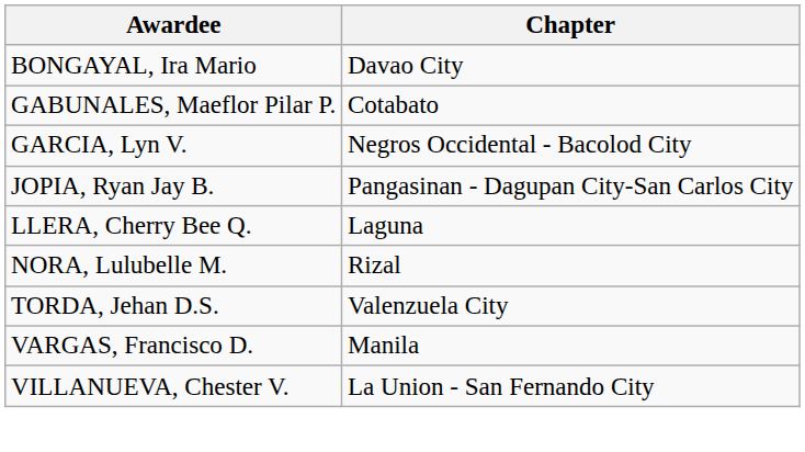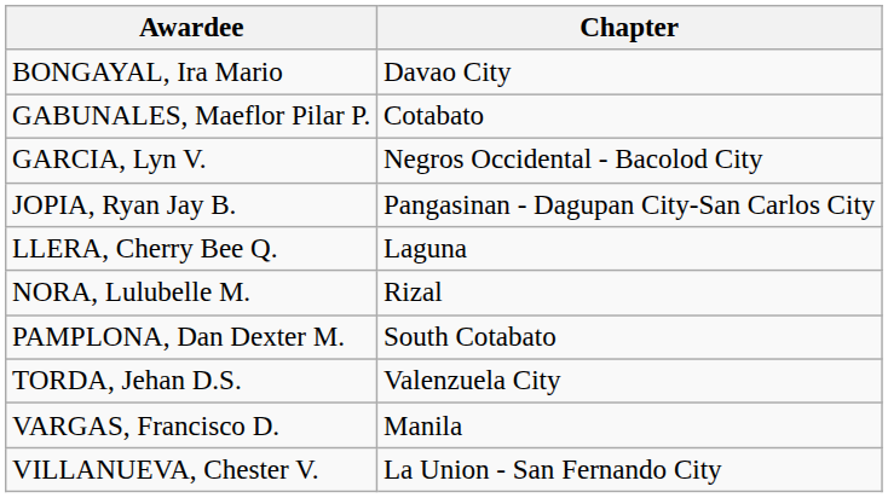 <table class="wikitable">
 <tr>
 <th>Awardee</th>
 <th>Chapter</th>
 </tr>
 <tr>
 <td>BONGAYAL, Ira Mario</td>
 <td>Davao City</td>
 </tr>
 <tr>
 <td>GABUNALES, Maeflor Pilar P.</td>
 <td>Cotabato</td>
 </tr>
 <tr>
 <td>GARCIA, Lyn V.</td>
 <td>Negros Occidental - Bacolod City</td>
 </tr>
 <tr>
 <td>JOPIA, Ryan Jay B.</td>
 <td>Pangasinan - Dagupan City-San Carlos City</td>
 </tr>
 <tr>
 <td>LLERA, Cherry Bee Q.</td>
 <td>Laguna</td>
 </tr>
 <tr>
 <td>NORA, Lulubelle M.</td>
 <td>Rizal</td>
 </tr>
 <tr>
+<td>PAMPLONA, Dan Dexter M.</td>
+<td>South Cotabato</td>
+</tr>
+<tr>
 <td>TORDA, Jehan D.S.</td>
 <td>Valenzuela City</td>
 </tr>
 <tr>
 <td>VARGAS, Francisco D.</td>
 <td>Manila</td>
 </tr>
 <tr>
 <td>VILLANUEVA, Chester V.</td>
 <td>La Union - San Fernando City</td>
 </tr>
 </table>
